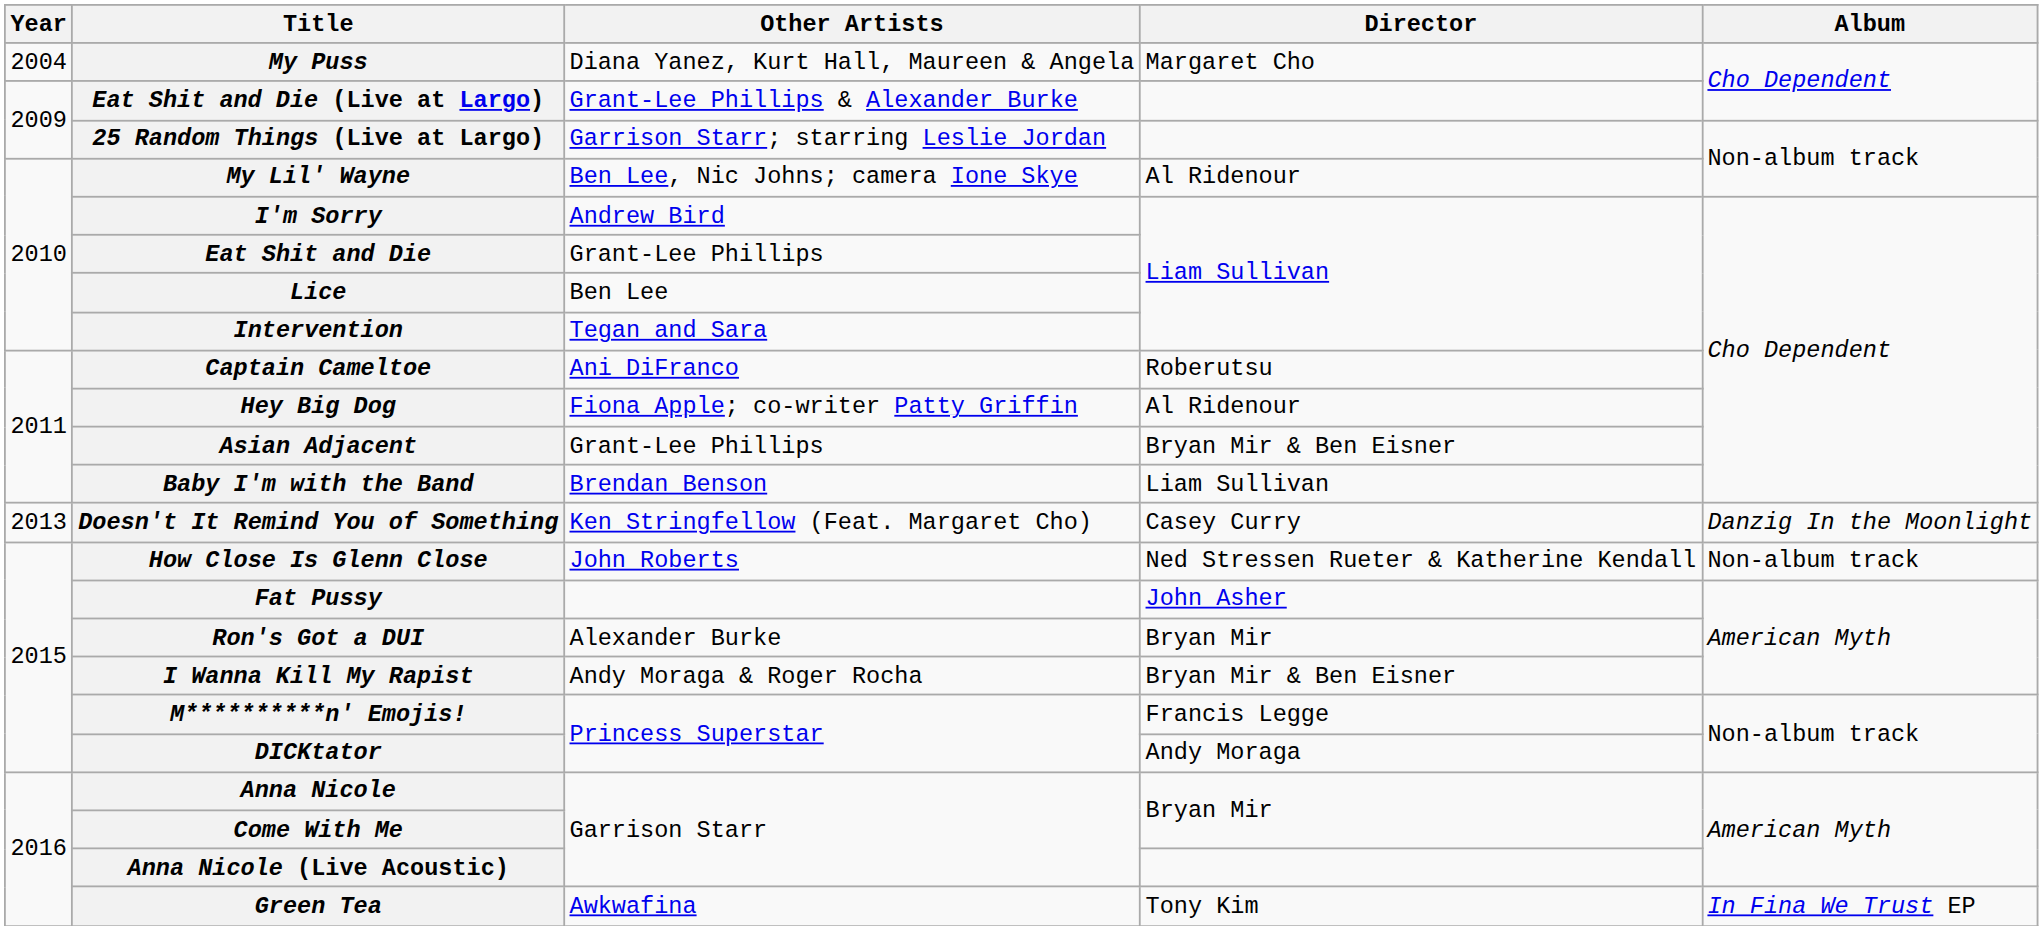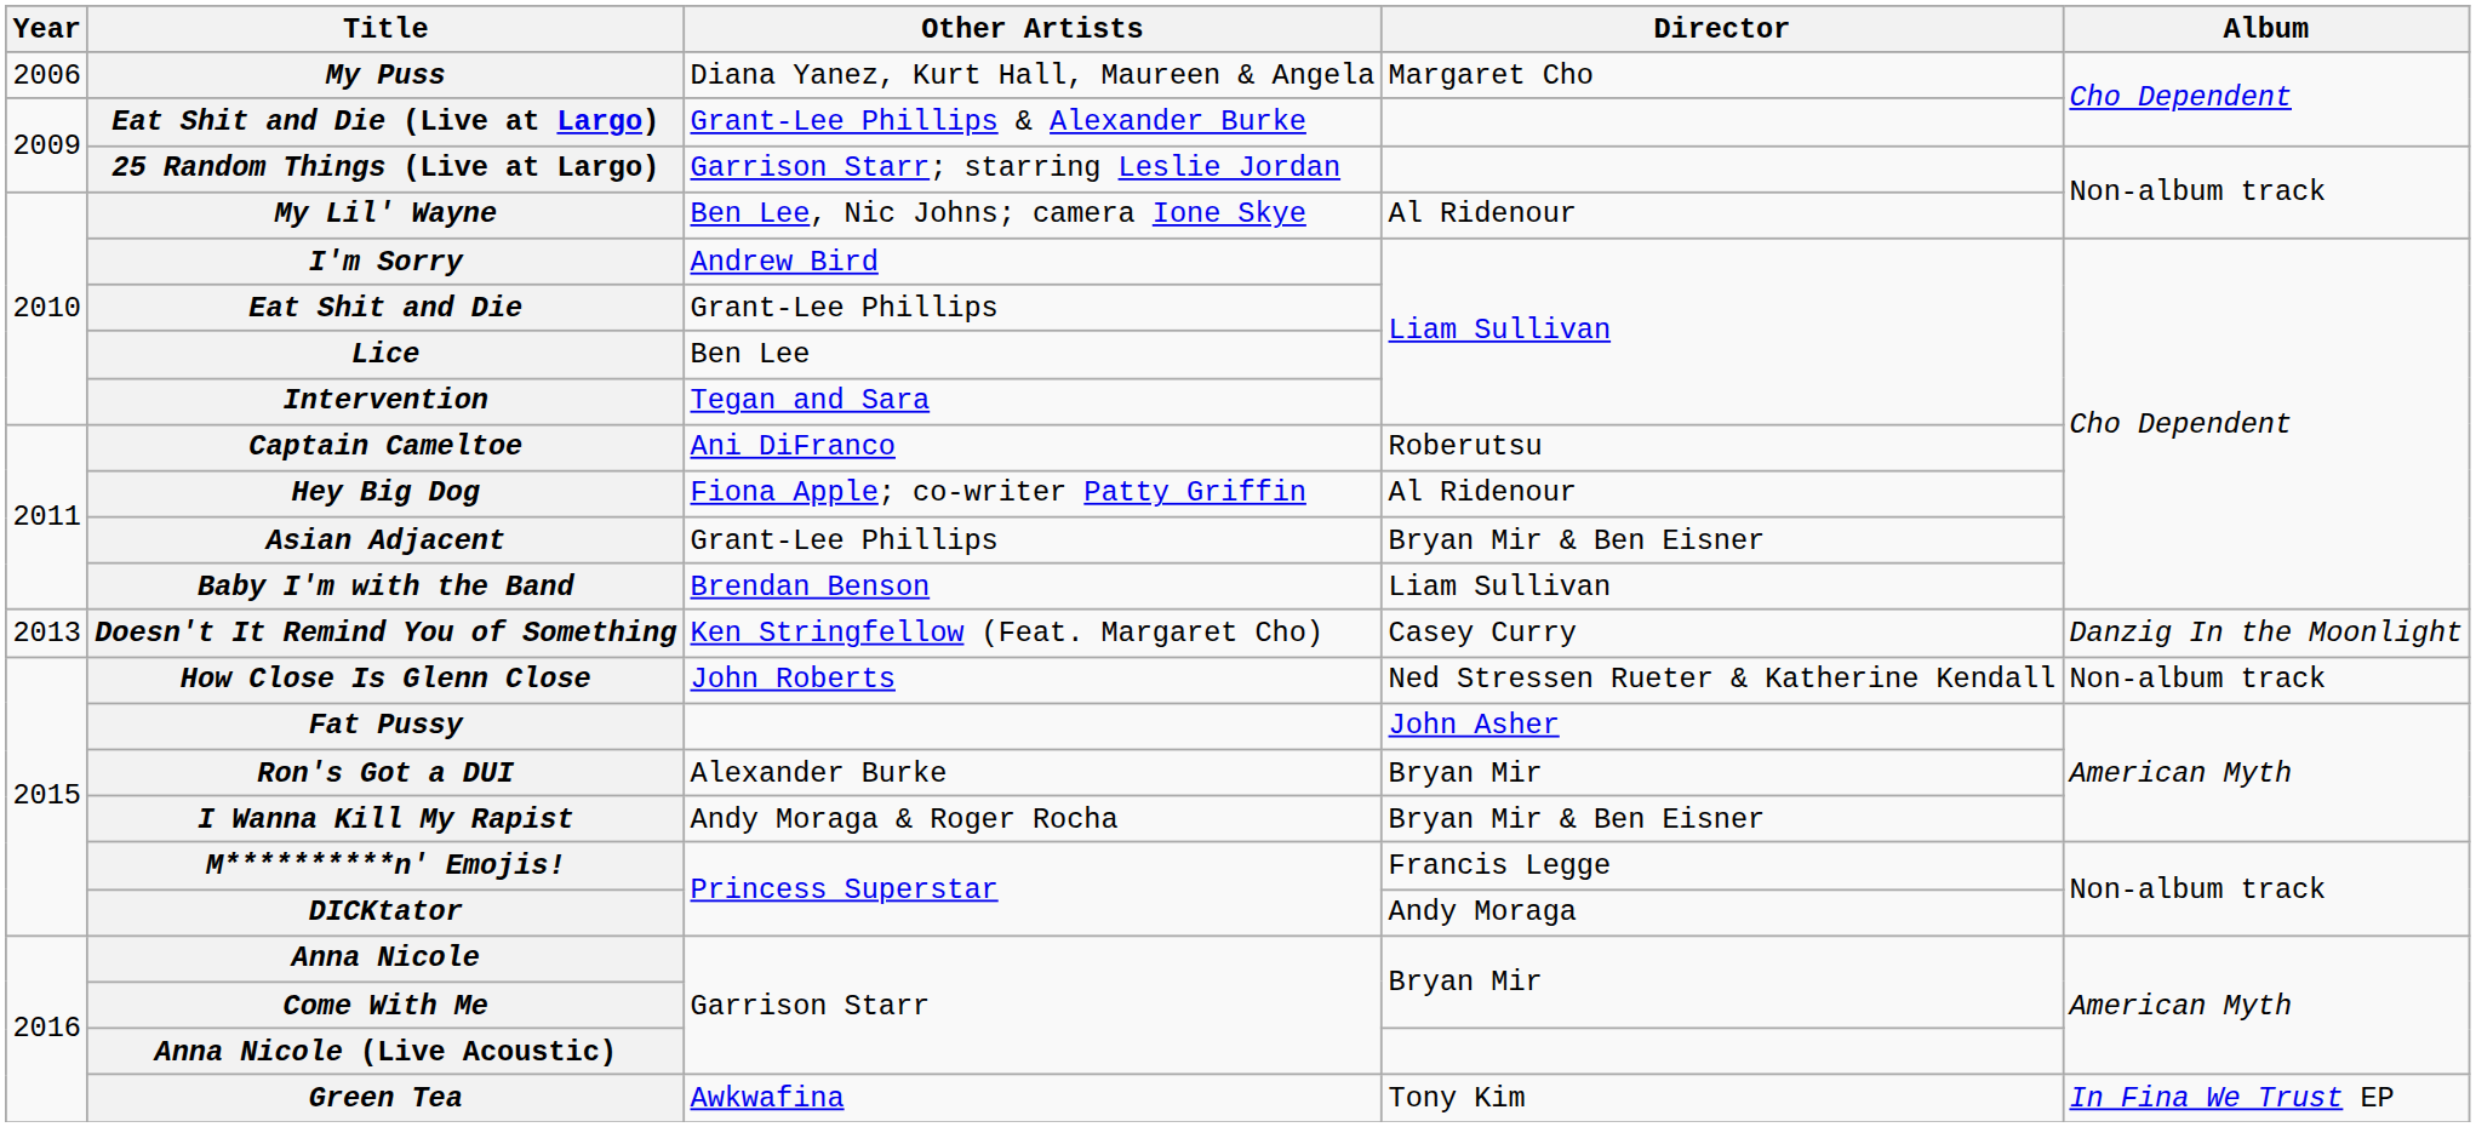 <table class="wikitable plainrowheaders">
 <tr>
 <th scope="col" style="">Year</th>
 <th scope="col" style="">Title</th>
 <th scope="col" style="">Other Artists</th>
 <th scope="col" style="">Director</th>
 <th scope="col" style="">Album</th>
 </tr>
 <tr>
-<td>2004</td>
+<td>2006</td>
 <th scope="row"><em>My Puss</em></th>
 <td>Diana Yanez, Kurt Hall, Maureen & Angela</td>
 <td>Margaret Cho</td>
 <td rowspan="2"><em><a href='#'>Cho Dependent</a></em></td>
 </tr>
 <tr>
 <td rowspan="2">2009</td>
 <th scope="row"><em>Eat Shit and Die</em> (Live at <a href='#'>Largo</a>)</th>
 <td><a href='#'>Grant-Lee Phillips</a> & <a href='#'>Alexander Burke</a></td>
 <td></td>
 </tr>
 <tr>
 <th scope="row"><em>25 Random Things</em> (Live at Largo)</th>
 <td><a href='#'>Garrison Starr</a>; starring <a href='#'>Leslie Jordan</a></td>
 <td></td>
 <td rowspan="2">Non-album track</td>
 </tr>
 <tr>
 <td rowspan="5">2010</td>
 <th scope="row"><em>My Lil' Wayne</em></th>
 <td><a href='#'>Ben Lee</a>, Nic Johns; camera <a href='#'>Ione Skye</a></td>
 <td>Al Ridenour</td>
 </tr>
 <tr>
 <th scope="row"><em>I'm Sorry</em></th>
 <td><a href='#'>Andrew Bird</a></td>
 <td rowspan="4"><a href='#'>Liam Sullivan</a></td>
 <td rowspan="8"><em>Cho Dependent</em></td>
 </tr>
 <tr>
 <th scope="row"><em>Eat Shit and Die</em></th>
 <td>Grant-Lee Phillips</td>
 </tr>
 <tr>
 <th scope="row"><em>Lice</em></th>
 <td>Ben Lee</td>
 </tr>
 <tr>
 <th scope="row"><em>Intervention</em></th>
 <td><a href='#'>Tegan and Sara</a></td>
 </tr>
 <tr>
 <td rowspan="4">2011</td>
 <th scope="row"><em>Captain Cameltoe</em></th>
 <td><a href='#'>Ani DiFranco</a></td>
 <td>Roberutsu</td>
 </tr>
 <tr>
 <th scope="row"><em>Hey Big Dog</em></th>
 <td><a href='#'>Fiona Apple</a>; co-writer <a href='#'>Patty Griffin</a></td>
 <td>Al Ridenour</td>
 </tr>
 <tr>
 <th scope="row"><em>Asian Adjacent</em></th>
 <td>Grant-Lee Phillips</td>
 <td>Bryan Mir & Ben Eisner</td>
 </tr>
 <tr>
 <th scope="row"><em>Baby I'm with the Band</em></th>
 <td><a href='#'>Brendan Benson</a></td>
 <td>Liam Sullivan</td>
 </tr>
 <tr>
 <td>2013</td>
 <th scope="row"><em>Doesn't It Remind You of Something</em></th>
 <td><a href='#'>Ken Stringfellow</a> (Feat. Margaret Cho)</td>
 <td>Casey Curry</td>
 <td><em>Danzig In the Moonlight</em></td>
 </tr>
 <tr>
 <td rowspan="6">2015</td>
 <th scope="row"><em>How Close Is Glenn Close</em></th>
 <td><a href='#'>John Roberts</a></td>
 <td>Ned Stressen Rueter & Katherine Kendall</td>
 <td>Non-album track</td>
 </tr>
 <tr>
 <th scope="row"><em>Fat Pussy</em></th>
 <td></td>
 <td><a href='#'>John Asher</a></td>
 <td rowspan="3"><em>American Myth</em></td>
 </tr>
 <tr>
 <th scope="row"><em>Ron's Got a DUI</em></th>
 <td>Alexander Burke</td>
 <td>Bryan Mir</td>
 </tr>
 <tr>
 <th scope="row"><em>I Wanna Kill My Rapist</em></th>
 <td>Andy Moraga & Roger Rocha</td>
 <td>Bryan Mir & Ben Eisner</td>
 </tr>
 <tr>
 <th scope="row"><em>M**********n' Emojis!</em></th>
 <td rowspan="2"><a href='#'>Princess Superstar</a></td>
 <td>Francis Legge</td>
 <td rowspan="2">Non-album track</td>
 </tr>
 <tr>
 <th scope="row"><em>DICKtator</em></th>
 <td>Andy Moraga</td>
 </tr>
 <tr>
 <td rowspan="4">2016</td>
 <th scope="row"><em>Anna Nicole</em></th>
 <td rowspan="3">Garrison Starr</td>
 <td rowspan="2">Bryan Mir</td>
 <td rowspan="3"><em>American Myth</em></td>
 </tr>
 <tr>
 <th scope="row"><em>Come With Me</em></th>
 </tr>
 <tr>
 <th scope="row"><em>Anna Nicole</em> (Live Acoustic)</th>
 <td></td>
 </tr>
 <tr>
 <th scope="row"><em>Green Tea</em></th>
 <td><a href='#'>Awkwafina</a></td>
 <td>Tony Kim</td>
 <td><em><a href='#'>In Fina We Trust</a></em> EP</td>
 </tr>
 </table>
